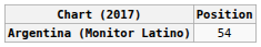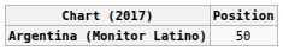 <table class="wikitable plainrowheaders" style="text-align:center">
 <tr>
 <th scope="col">Chart (2017)</th>
 <th scope="col">Position</th>
 </tr>
 <tr>
 <th scope="row">Argentina (Monitor Latino)</th>
-<td>54</td>
+<td>50</td>
 </tr>
 </table>
